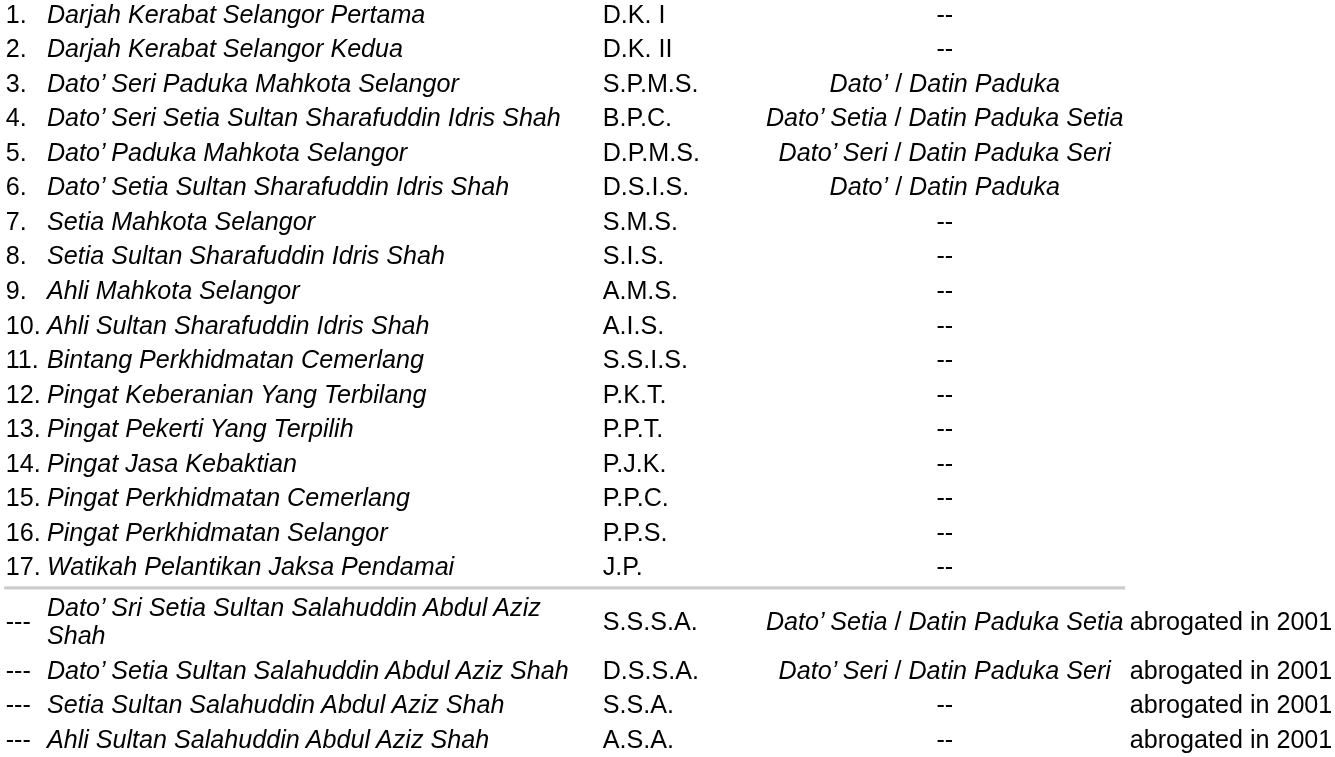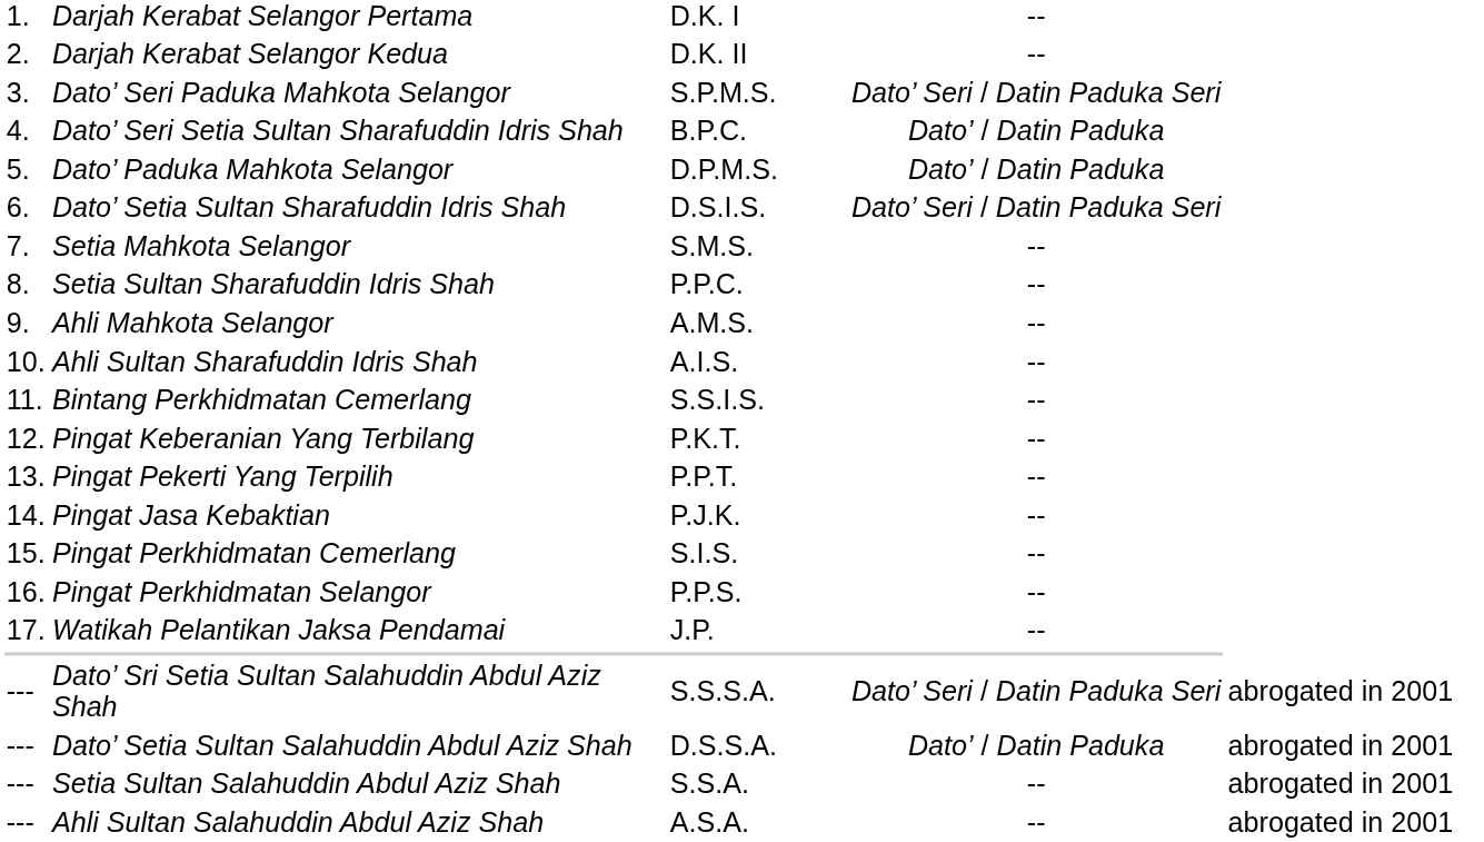 <table>
 <tr>
 <td>1.</td>
 <td width=350px><em>Darjah Kerabat Selangor Pertama</em></td>
 <td width=100px>D.K. I</td>
 <td align=center>--</td>
 </tr>
 <tr>
 <td>2.</td>
 <td><em>Darjah Kerabat Selangor Kedua</em></td>
 <td>D.K. II</td>
 <td align=center>--</td>
 </tr>
 <tr>
 <td>3.</td>
 <td><em>Dato’ Seri Paduka Mahkota Selangor</em></td>
 <td>S.P.M.S.</td>
-<td align=center><em>Dato’</em> / <em>Datin Paduka</em> </td>
+<td align=center><em>Dato’ Seri</em> / <em>Datin Paduka Seri</em> </td>
 </tr>
 <tr>
 <td>4.</td>
 <td><em>Dato’ Seri Setia Sultan Sharafuddin Idris Shah</em></td>
 <td>B.P.C.</td>
-<td align=center><em>Dato’ Setia</em>  / <em>Datin Paduka Setia</em> </td>
+<td align=center><em>Dato’</em> / <em>Datin Paduka</em> </td>
 </tr>
 <tr>
 <td>5.</td>
 <td><em>Dato’ Paduka Mahkota Selangor</em></td>
 <td>D.P.M.S.</td>
-<td align=center><em>Dato’ Seri</em> / <em>Datin Paduka Seri</em> </td>
+<td align=center><em>Dato’</em> / <em>Datin Paduka</em> </td>
 </tr>
 <tr>
 <td>6.</td>
 <td><em>Dato’ Setia Sultan Sharafuddin Idris Shah</em></td>
 <td>D.S.I.S.</td>
-<td align=center><em>Dato’</em> / <em>Datin Paduka</em> </td>
+<td align=center><em>Dato’ Seri</em> / <em>Datin Paduka Seri</em> </td>
 </tr>
 <tr>
 <td>7.</td>
 <td><em>Setia Mahkota Selangor</em></td>
 <td>S.M.S.</td>
 <td align=center>--</td>
 </tr>
 <tr>
 <td>8.</td>
 <td><em>Setia Sultan Sharafuddin Idris Shah</em></td>
-<td>S.I.S.</td>
+<td>P.P.C.</td>
 <td align=center>--</td>
 </tr>
 <tr>
 <td>9.</td>
 <td><em>Ahli Mahkota Selangor</em></td>
 <td>A.M.S.</td>
 <td align=center>--</td>
 </tr>
 <tr>
 <td>10.</td>
 <td><em>Ahli Sultan Sharafuddin Idris Shah</em></td>
 <td>A.I.S.</td>
 <td align=center>--</td>
 </tr>
 <tr>
 <td>11.</td>
 <td><em>Bintang Perkhidmatan Cemerlang</em></td>
 <td>S.S.I.S.</td>
 <td align=center>--</td>
 </tr>
 <tr>
 <td>12.</td>
 <td><em>Pingat Keberanian Yang Terbilang</em></td>
 <td>P.K.T.</td>
 <td align=center>--</td>
 </tr>
 <tr>
 <td>13.</td>
 <td><em>Pingat Pekerti Yang Terpilih</em></td>
 <td>P.P.T.</td>
 <td align=center>--</td>
 </tr>
 <tr>
 <td>14.</td>
 <td><em>Pingat Jasa Kebaktian</em></td>
 <td>P.J.K.</td>
 <td align=center>--</td>
 </tr>
 <tr>
 <td>15.</td>
 <td><em>Pingat Perkhidmatan Cemerlang</em></td>
-<td>P.P.C.</td>
+<td>S.I.S.</td>
 <td align=center>--</td>
 </tr>
 <tr>
 <td>16.</td>
 <td><em>Pingat Perkhidmatan Selangor</em></td>
 <td>P.P.S.</td>
 <td align=center>--</td>
 </tr>
 <tr>
 <td>17.</td>
 <td><em>Watikah Pelantikan Jaksa Pendamai</em></td>
 <td>J.P.</td>
 <td align=center>--</td>
 </tr>
 <tr>
 <td colspan=4 style="background-color:#cccccc"></td>
 </tr>
 <tr>
 <td>---</td>
 <td><em>Dato’ Sri Setia Sultan Salahuddin Abdul Aziz Shah</em></td>
 <td>S.S.S.A.</td>
-<td align=center><em>Dato’ Setia</em>  / <em>Datin Paduka Setia</em> </td>
+<td align=center><em>Dato’ Seri</em>  / <em>Datin Paduka Seri</em> </td>
 <td>abrogated in 2001</td>
 </tr>
 <tr>
 <td>---</td>
 <td><em>Dato’ Setia Sultan Salahuddin Abdul Aziz Shah</em></td>
 <td>D.S.S.A.</td>
-<td align=center><em>Dato’ Seri</em>  / <em>Datin Paduka Seri</em> </td>
+<td align=center><em>Dato’</em> / <em>Datin Paduka</em> </td>
 <td>abrogated in 2001</td>
 </tr>
 <tr>
 <td>---</td>
 <td><em>Setia Sultan Salahuddin Abdul Aziz Shah</em></td>
 <td>S.S.A.</td>
 <td align=center>--</td>
 <td>abrogated in 2001</td>
 </tr>
 <tr>
 <td>---</td>
 <td><em>Ahli Sultan Salahuddin Abdul Aziz Shah</em></td>
 <td>A.S.A.</td>
 <td align=center>--</td>
 <td>abrogated in 2001</td>
 </tr>
 </table>
